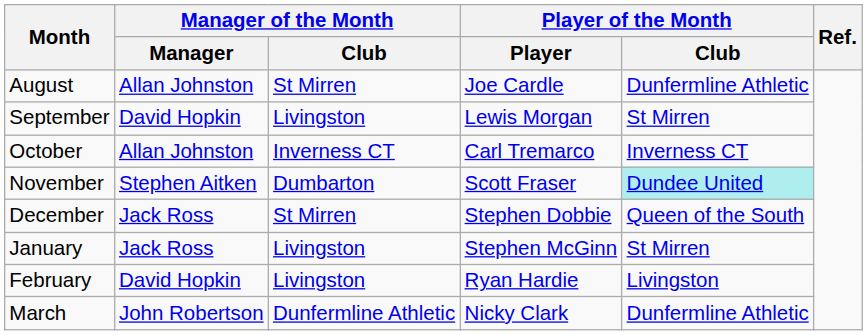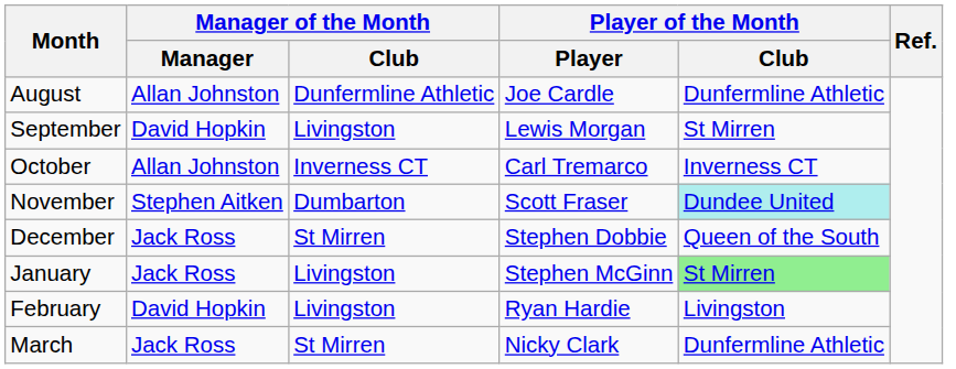 <table class="wikitable">
 <tr>
 <th rowspan="2">Month</th>
 <th colspan="2"><a href='#'>Manager of the Month</a></th>
 <th colspan="2"><a href='#'>Player of the Month</a></th>
 <th rowspan="2">Ref.</th>
 </tr>
 <tr>
 <th>Manager</th>
 <th>Club</th>
 <th>Player</th>
 <th>Club</th>
 </tr>
 <tr>
 <td>August</td>
 <td> <a href='#'>Allan Johnston</a></td>
-<td><a href='#'>St Mirren</a></td>
+<td><a href='#'>Dunfermline Athletic</a></td>
 <td> <a href='#'>Joe Cardle</a></td>
 <td><a href='#'>Dunfermline Athletic</a></td>
 <td rowspan="9"></td>
 </tr>
 <tr>
 <td>September</td>
 <td> <a href='#'>David Hopkin</a></td>
 <td><a href='#'>Livingston</a></td>
 <td> <a href='#'>Lewis Morgan</a></td>
 <td><a href='#'>St Mirren</a></td>
 </tr>
 <tr>
 <td>October</td>
 <td> <a href='#'>Allan Johnston</a></td>
 <td><a href='#'>Inverness CT</a></td>
 <td> <a href='#'>Carl Tremarco</a></td>
 <td><a href='#'>Inverness CT</a></td>
 </tr>
 <tr>
 <td>November</td>
 <td> <a href='#'>Stephen Aitken</a></td>
 <td><a href='#'>Dumbarton</a></td>
 <td> <a href='#'>Scott Fraser</a></td>
 <td style="background: paleturquoise;"><a href='#'>Dundee United</a></td>
 </tr>
 <tr>
 <td>December</td>
 <td> <a href='#'>Jack Ross</a></td>
 <td><a href='#'>St Mirren</a></td>
 <td> <a href='#'>Stephen Dobbie</a></td>
 <td><a href='#'>Queen of the South</a></td>
 </tr>
 <tr>
 <td>January</td>
 <td> <a href='#'>Jack Ross</a></td>
 <td><a href='#'>Livingston</a></td>
 <td> <a href='#'>Stephen McGinn</a></td>
-<td><a href='#'>St Mirren</a></td>
+<td style="background: lightgreen;"><a href='#'>St Mirren</a></td>
 </tr>
 <tr>
 <td>February</td>
 <td> <a href='#'>David Hopkin</a></td>
 <td><a href='#'>Livingston</a></td>
 <td> <a href='#'>Ryan Hardie</a></td>
 <td><a href='#'>Livingston</a></td>
 </tr>
 <tr>
 <td>March</td>
-<td> <a href='#'>John Robertson</a></td>
-<td><a href='#'>Dunfermline Athletic</a></td>
+<td> <a href='#'>Jack Ross</a></td>
+<td><a href='#'>St Mirren</a></td>
 <td> <a href='#'>Nicky Clark</a></td>
 <td><a href='#'>Dunfermline Athletic</a></td>
 </tr>
 </table>
